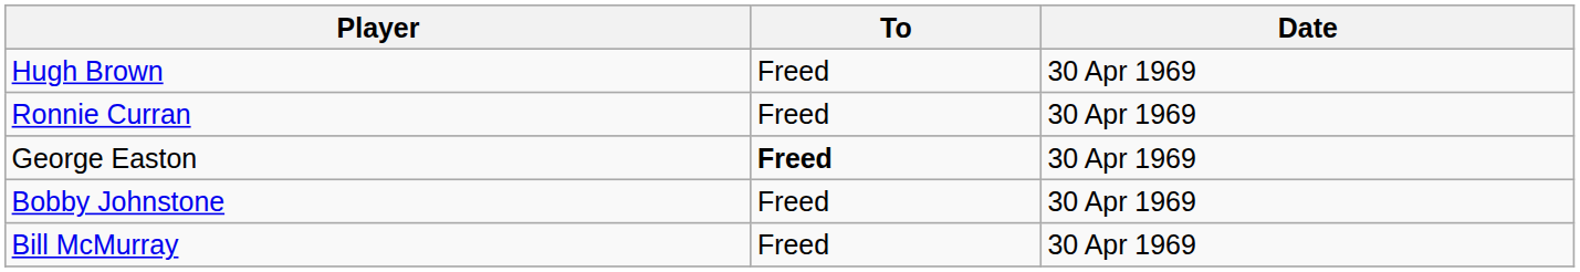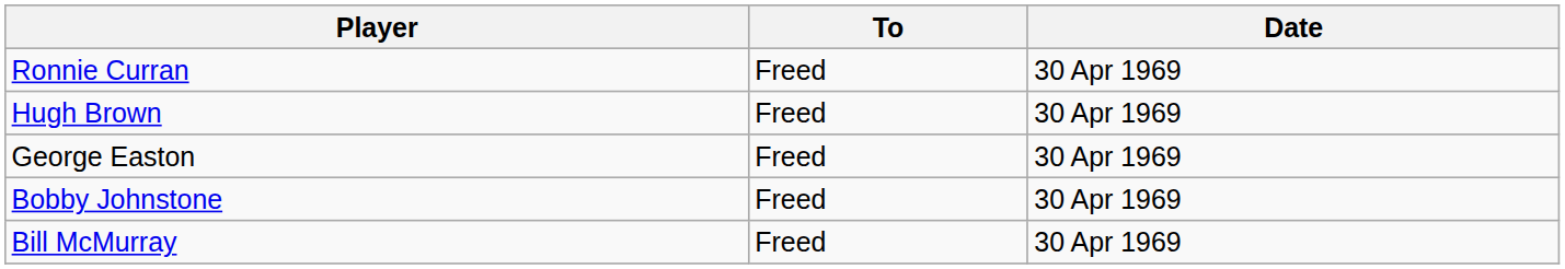 <table class="wikitable" style="text-align:center; font-size:95%;width:98%; text-align:left">
 <tr>
 <th>Player</th>
 <th>To</th>
 <th>Date</th>
 </tr>
 <tr>
+<td> <a href='#'>Ronnie Curran</a></td>
+<td> Freed</td>
+<td>30 Apr 1969</td>
+</tr>
+<tr>
 <td> <a href='#'>Hugh Brown</a></td>
 <td> Freed</td>
 <td>30 Apr 1969</td>
 </tr>
 <tr>
-<td> <a href='#'>Ronnie Curran</a></td>
+<td> George Easton</td>
 <td> Freed</td>
-<td>30 Apr 1969</td>
-</tr>
-<tr>
-<td> George Easton</td>
-<td><strong> Freed</strong></td>
 <td>30 Apr 1969</td>
 </tr>
 <tr>
 <td> <a href='#'>Bobby Johnstone</a></td>
 <td> Freed</td>
 <td>30 Apr 1969</td>
 </tr>
 <tr>
 <td> <a href='#'>Bill McMurray</a></td>
 <td> Freed</td>
 <td>30 Apr 1969</td>
 </tr>
 </table>
